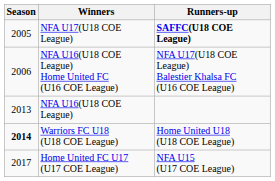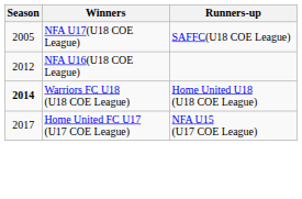 <table class="wikitable" style="text-align:center">
 <tr>
 <th width='25'>Season</th>
 <th width='180'>Winners</th>
 <th width='180'>Runners-up</th>
 </tr>
 <tr>
 <td>2005</td>
 <td align='left'><a href='#'>NFA U17</a>(U18 COE League)</td>
-<td align='left'><strong><a href='#'>SAFFC</a>(U18 COE League)</strong></td>
+<td align='left'><a href='#'>SAFFC</a>(U18 COE League)</td>
 </tr>
 <tr>
-<td>2006</td>
-<td align='left'><a href='#'>NFA U16</a>(U18 COE League) <br> <a href='#'>Home United FC</a><br>(U16 COE League)</td>
-<td align='left'><a href='#'>NFA U17</a>(U18 COE League) <br> <a href='#'>Balestier Khalsa FC</a><br>(U16 COE League)</td>
-</tr>
-<tr>
-<td>2013</td>
+<td>2012</td>
 <td align='left'><a href='#'>NFA U16</a>(U18 COE League)</td>
 <td align='left'></td>
 </tr>
 <tr>
 <td><strong>2014</strong></td>
 <td align='left'><a href='#'>Warriors FC U18</a><br>(U18 COE League)</td>
 <td align='left'><a href='#'>Home United U18</a><br>(U18 COE League)</td>
 </tr>
 <tr>
 <td>2017</td>
 <td align='left'><a href='#'>Home United FC U17</a><br>(U17 COE League)</td>
 <td align='left'><a href='#'>NFA U15</a><br>(U17 COE League)</td>
 </tr>
 </table>
